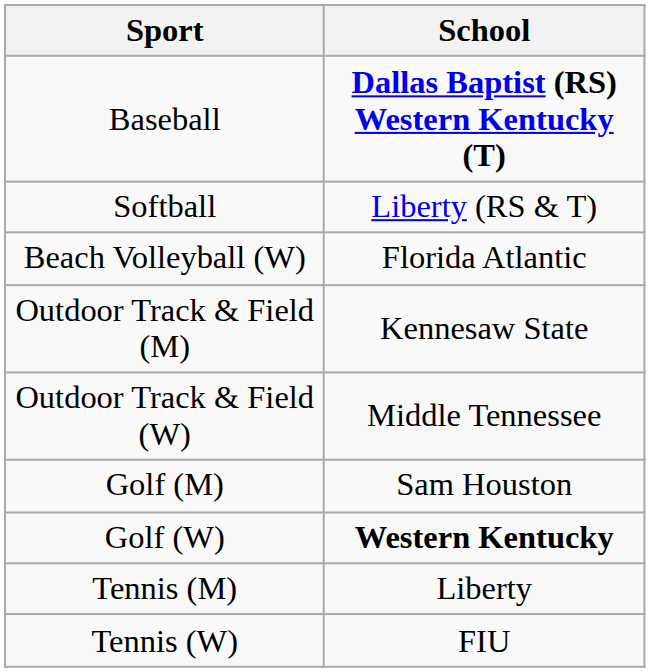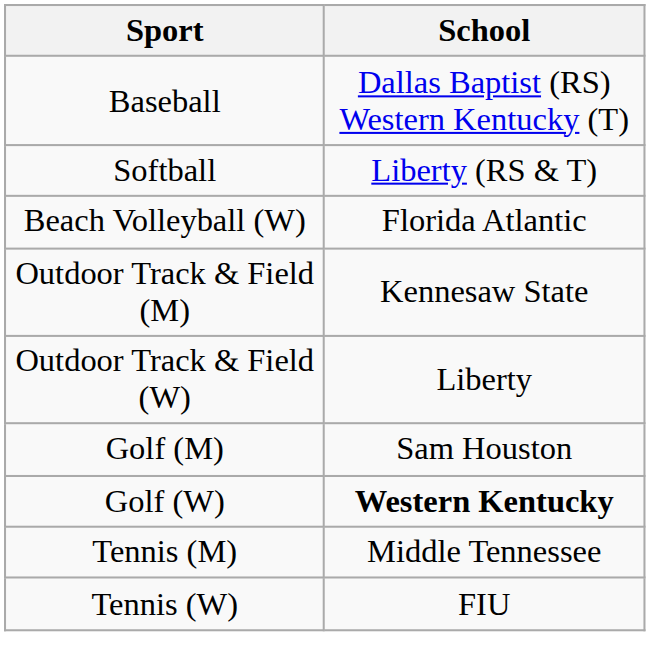 <table class="wikitable" style="text-align: center">
 <tr>
 <th width="150">Sport</th>
 <th width="150">School</th>
 </tr>
 <tr>
 <td>Baseball</td>
-<td><strong><a href='#'>Dallas Baptist</a> (RS)<br><a href='#'>Western Kentucky</a> (T)</strong></td>
+<td><a href='#'>Dallas Baptist</a> (RS)<br><a href='#'>Western Kentucky</a> (T)</td>
 </tr>
 <tr>
 <td>Softball</td>
 <td><a href='#'>Liberty</a> (RS & T)</td>
 </tr>
 <tr>
 <td>Beach Volleyball (W)</td>
 <td>Florida Atlantic</td>
 </tr>
 <tr>
 <td>Outdoor Track & Field (M)</td>
 <td>Kennesaw State</td>
 </tr>
 <tr>
 <td>Outdoor Track & Field (W)</td>
-<td>Middle Tennessee</td>
+<td>Liberty</td>
 </tr>
 <tr>
 <td>Golf (M)</td>
 <td>Sam Houston</td>
 </tr>
 <tr>
 <td>Golf (W)</td>
 <td><strong>Western Kentucky</strong></td>
 </tr>
 <tr>
 <td>Tennis (M)</td>
-<td>Liberty</td>
+<td>Middle Tennessee</td>
 </tr>
 <tr>
 <td>Tennis (W)</td>
 <td>FIU</td>
 </tr>
 </table>
